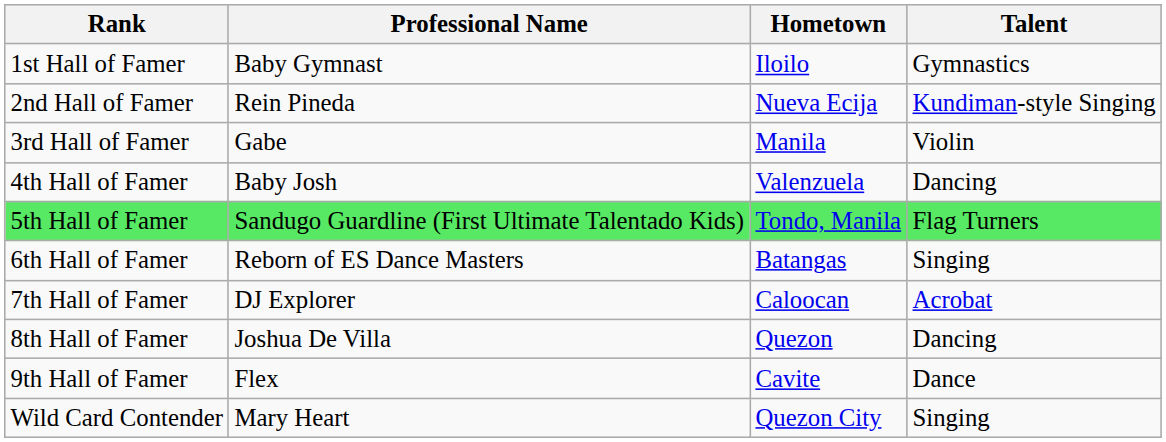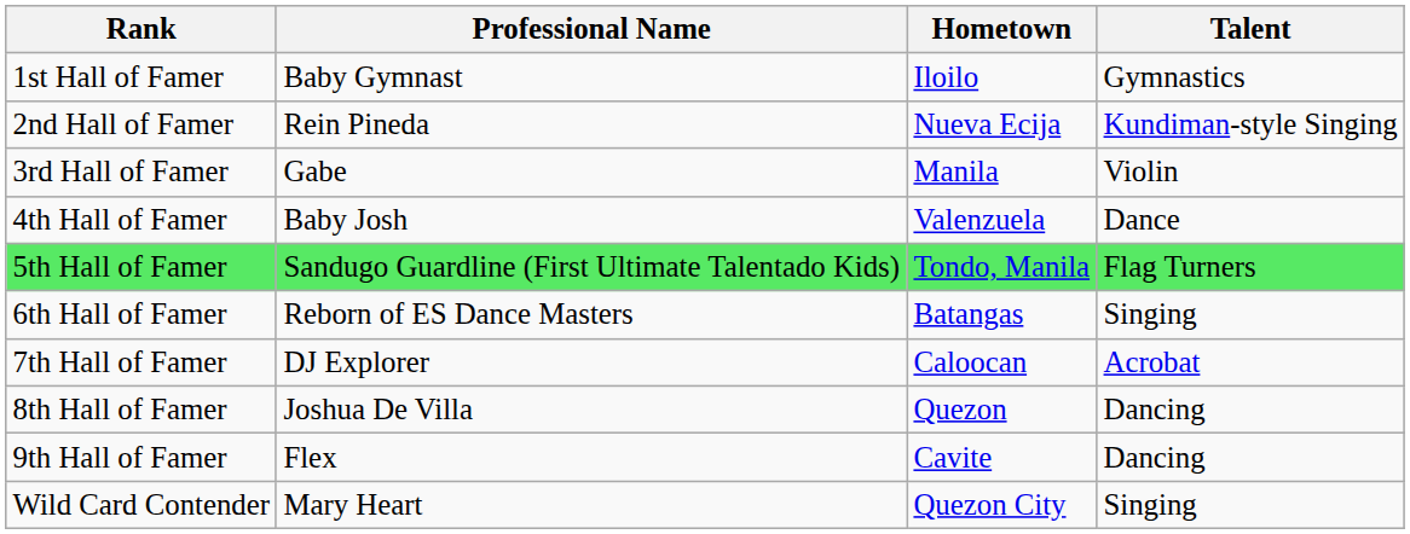 <table class="wikitable" border="1">
 <tr>
 <th>Rank</th>
 <th>Professional Name</th>
 <th>Hometown</th>
 <th>Talent</th>
 </tr>
 <tr>
 <td>1st Hall of Famer</td>
 <td>Baby Gymnast</td>
 <td><a href='#'>Iloilo</a></td>
 <td>Gymnastics</td>
 </tr>
 <tr>
 <td>2nd Hall of Famer</td>
 <td>Rein Pineda</td>
 <td><a href='#'>Nueva Ecija</a></td>
 <td><a href='#'>Kundiman</a>-style Singing</td>
 </tr>
 <tr>
 <td>3rd Hall of Famer</td>
 <td>Gabe</td>
 <td><a href='#'>Manila</a></td>
 <td>Violin</td>
 </tr>
 <tr>
 <td>4th Hall of Famer</td>
 <td>Baby Josh</td>
 <td><a href='#'>Valenzuela</a></td>
-<td>Dancing</td>
+<td>Dance</td>
 </tr>
 <tr>
 <td style="background:#57E964;">5th Hall of Famer</td>
 <td style="background:#57E964;">Sandugo Guardline (First Ultimate Talentado Kids)</td>
 <td style="background:#57E964;"><a href='#'>Tondo, Manila</a></td>
 <td style="background:#57E964;">Flag Turners</td>
 </tr>
 <tr>
 <td>6th Hall of Famer</td>
 <td>Reborn of ES Dance Masters</td>
 <td><a href='#'>Batangas</a></td>
 <td>Singing</td>
 </tr>
 <tr>
 <td>7th Hall of Famer</td>
 <td>DJ Explorer</td>
 <td><a href='#'>Caloocan</a></td>
 <td><a href='#'>Acrobat</a></td>
 </tr>
 <tr>
 <td>8th Hall of Famer</td>
 <td>Joshua De Villa</td>
 <td><a href='#'>Quezon</a></td>
 <td>Dancing</td>
 </tr>
 <tr>
 <td>9th Hall of Famer</td>
 <td>Flex</td>
 <td><a href='#'>Cavite</a></td>
-<td>Dance</td>
+<td>Dancing</td>
 </tr>
 <tr>
 <td>Wild Card Contender</td>
 <td>Mary Heart</td>
 <td><a href='#'>Quezon City</a></td>
 <td>Singing</td>
 </tr>
 </table>
